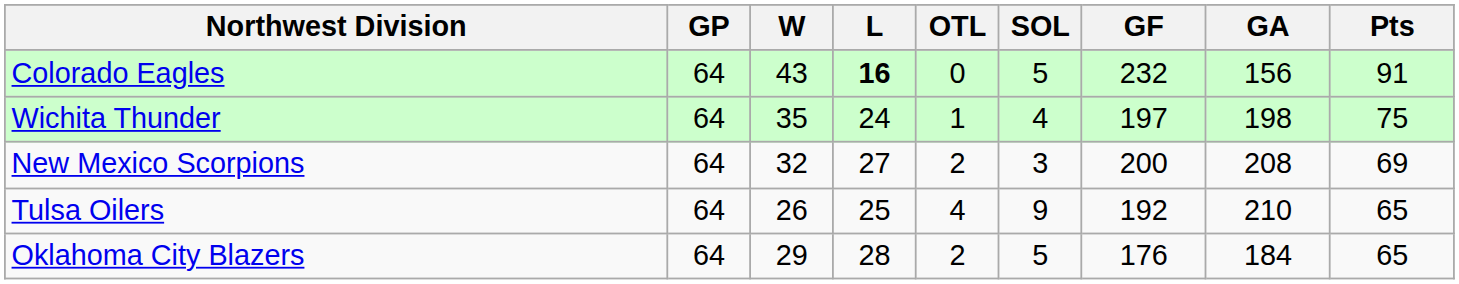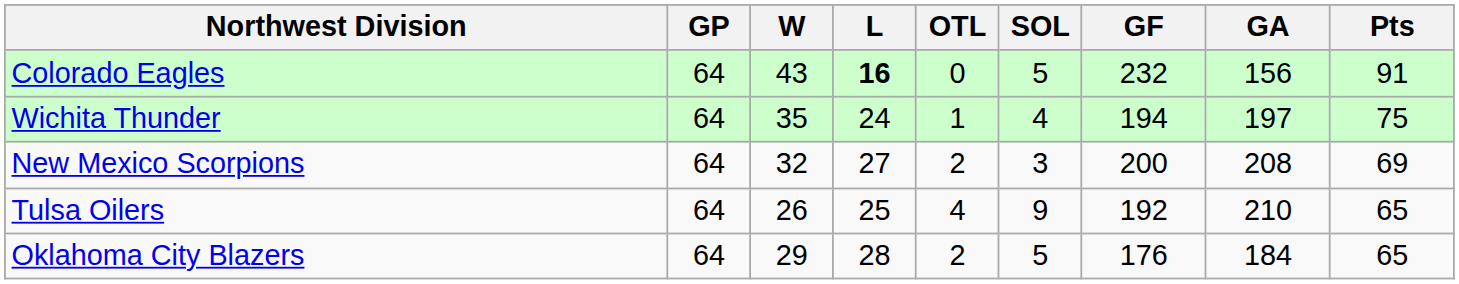 <table class="wikitable">
 <tr>
 <th width="40%" bgcolor="#e0e0e0">Northwest Division</th>
 <th width="5%" bgcolor="#e0e0e0">GP</th>
 <th width="5%" bgcolor="#e0e0e0">W</th>
 <th width="5%" bgcolor="#e0e0e0">L</th>
 <th width="5%" bgcolor="#e0e0e0">OTL</th>
 <th width="5%" bgcolor="#e0e0e0">SOL</th>
 <th width="7.5%" bgcolor="#e0e0e0">GF</th>
 <th width="7.5%" bgcolor="#e0e0e0">GA</th>
 <th width="7.5%" bgcolor="#e0e0e0">Pts</th>
 </tr>
 <tr align="center" bgcolor="#CCFFCC">
 <td align="left"><a href='#'>Colorado Eagles</a></td>
 <td>64</td>
 <td>43</td>
 <td><strong>16</strong></td>
 <td>0</td>
 <td>5</td>
 <td>232</td>
 <td>156</td>
 <td>91</td>
 </tr>
 <tr align="center" bgcolor="#CCFFCC">
 <td align="left"><a href='#'>Wichita Thunder</a></td>
 <td>64</td>
 <td>35</td>
 <td>24</td>
 <td>1</td>
 <td>4</td>
+<td>194</td>
 <td>197</td>
-<td>198</td>
 <td>75</td>
 </tr>
 <tr align="center">
 <td align="left"><a href='#'>New Mexico Scorpions</a></td>
 <td>64</td>
 <td>32</td>
 <td>27</td>
 <td>2</td>
 <td>3</td>
 <td>200</td>
 <td>208</td>
 <td>69</td>
 </tr>
 <tr align="center">
 <td align="left"><a href='#'>Tulsa Oilers</a></td>
 <td>64</td>
 <td>26</td>
 <td>25</td>
 <td>4</td>
 <td>9</td>
 <td>192</td>
 <td>210</td>
 <td>65</td>
 </tr>
 <tr align="center">
 <td align="left"><a href='#'>Oklahoma City Blazers</a></td>
 <td>64</td>
 <td>29</td>
 <td>28</td>
 <td>2</td>
 <td>5</td>
 <td>176</td>
 <td>184</td>
 <td>65</td>
 </tr>
 </table>
